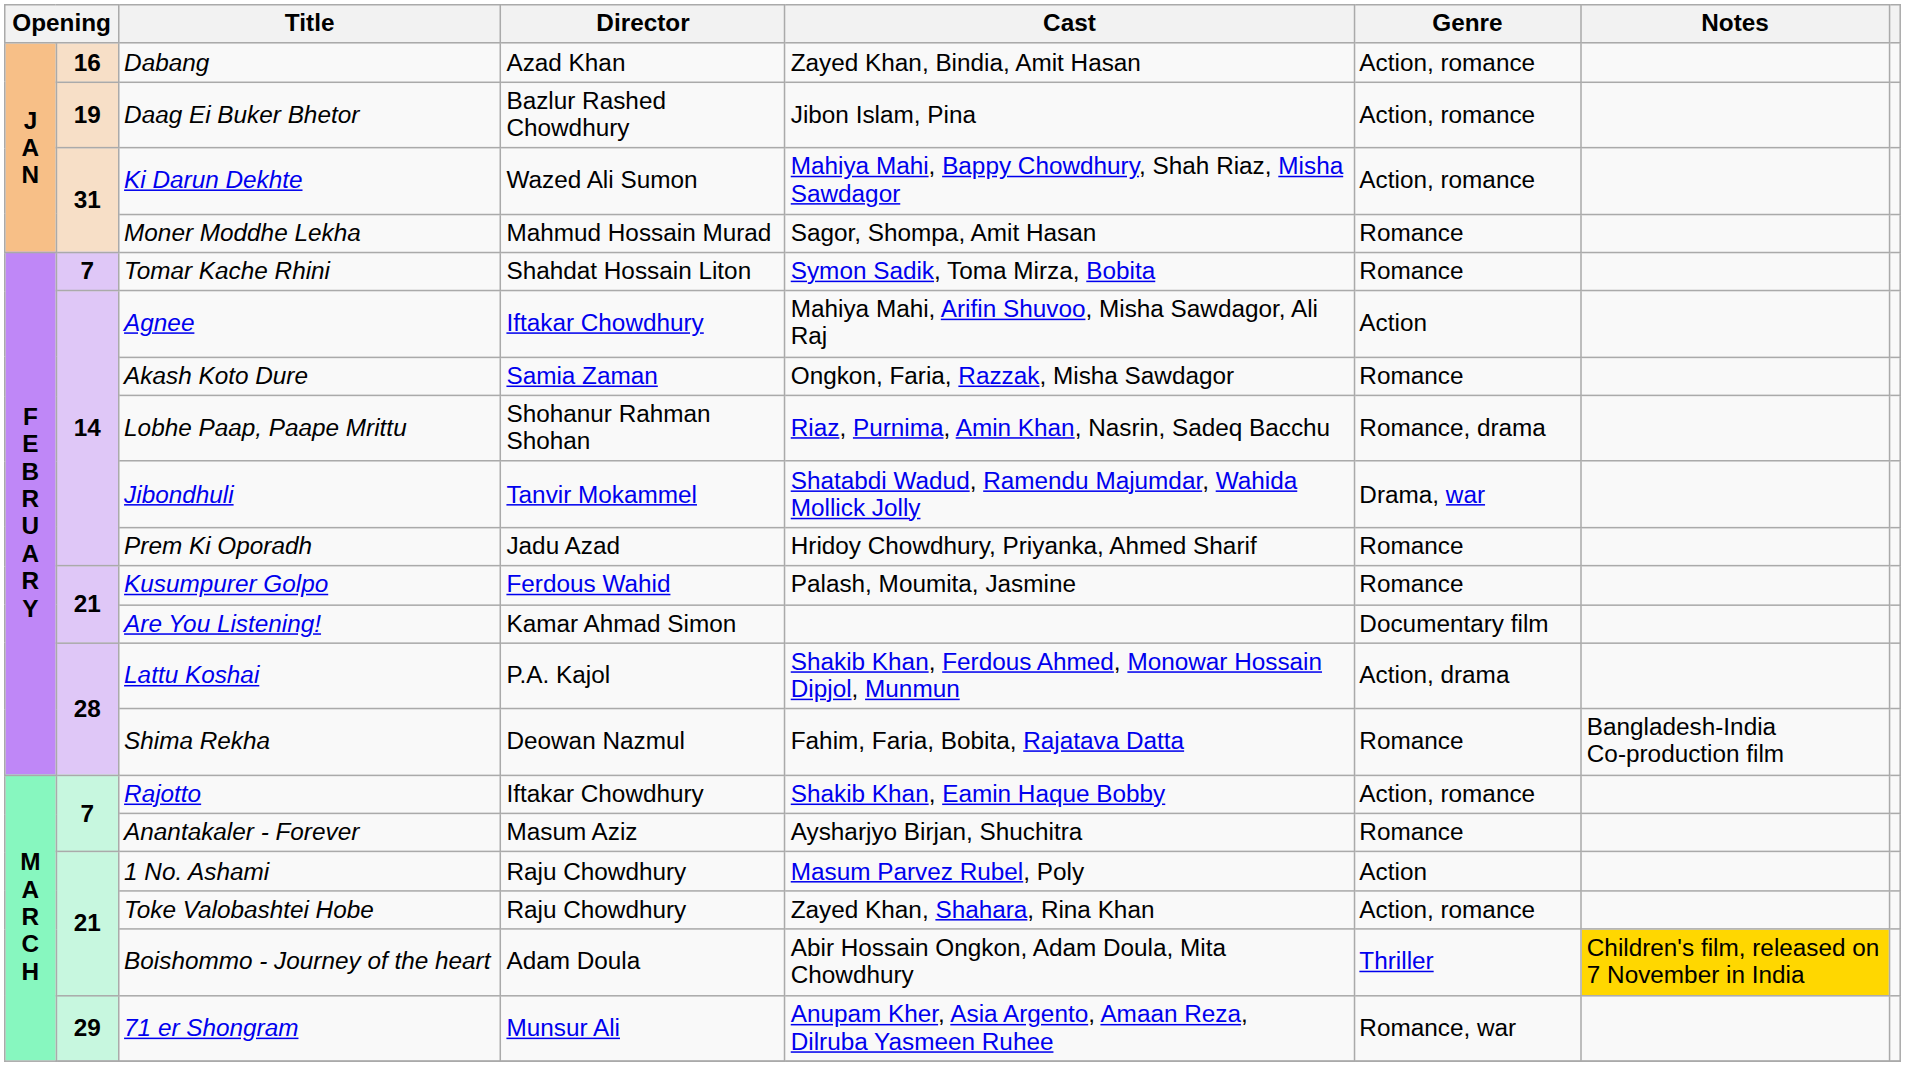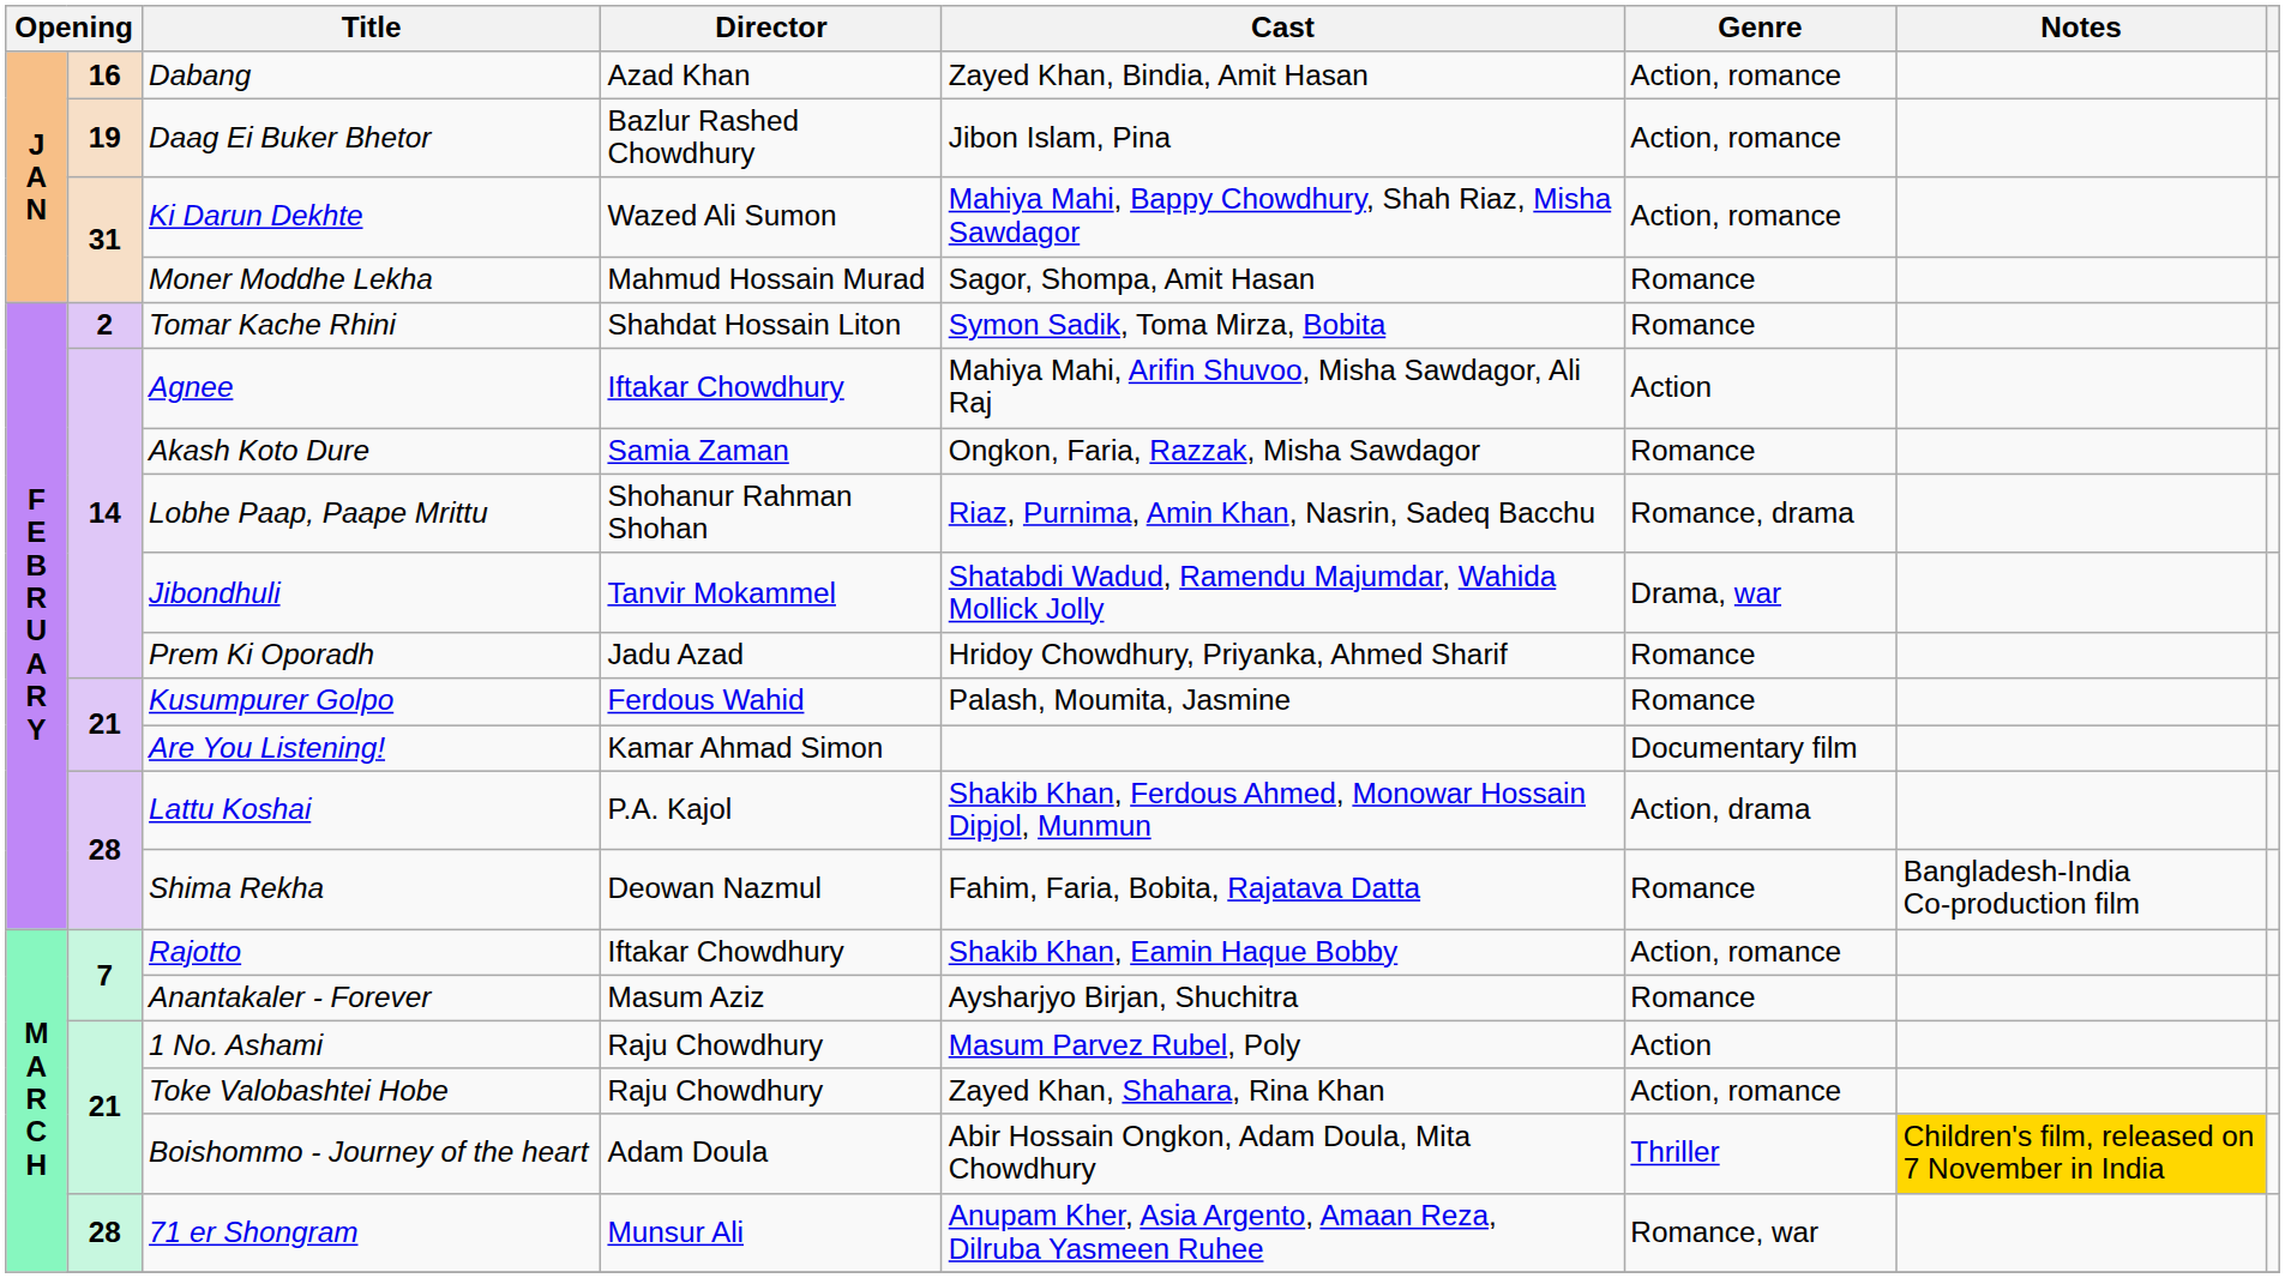 <table class="wikitable sortable">
 <tr>
 <th colspan="2" style="width:6%;">Opening</th>
 <th>Title</th>
 <th style="width:15%;">Director</th>
 <th style="width:30%;">Cast</th>
 <th style="width:12%;">Genre</th>
 <th>Notes</th>
 <th></th>
 </tr>
 <tr>
 <th rowspan="4" style="text-align:center; background:#f7bf87">J<br>A<br>N</th>
 <td rowspan="1" style="text-align:center; background:#f7dfc7"><strong>16</strong></td>
 <td><em>Dabang</em></td>
 <td>Azad Khan</td>
 <td>Zayed Khan, Bindia, Amit Hasan</td>
 <td>Action, romance</td>
 <td></td>
 <td></td>
 </tr>
 <tr>
 <td rowspan="1" style="text-align:center; background:#f7dfc7"><strong>19</strong></td>
 <td><em>Daag Ei Buker Bhetor</em></td>
 <td>Bazlur Rashed Chowdhury</td>
 <td>Jibon Islam, Pina</td>
 <td>Action, romance</td>
 <td></td>
 <td></td>
 </tr>
 <tr>
 <td rowspan="2" style="text-align:center; background:#f7dfc7"><strong>31</strong></td>
 <td><em><a href='#'>Ki Darun Dekhte</a></em></td>
 <td>Wazed Ali Sumon</td>
 <td><a href='#'>Mahiya Mahi</a>, <a href='#'>Bappy Chowdhury</a>, Shah Riaz, <a href='#'>Misha Sawdagor</a></td>
 <td>Action, romance</td>
 <td></td>
 <td></td>
 </tr>
 <tr>
 <td><em>Moner Moddhe Lekha</em></td>
 <td>Mahmud Hossain Murad</td>
 <td>Sagor, Shompa, Amit Hasan</td>
 <td>Romance</td>
 <td></td>
 <td></td>
 </tr>
 <tr>
 <th rowspan="10" style="text-align:center; background:#bf87f7">F<br>E<br>B<br>R<br>U<br>A<br>R<br>Y</th>
-<td rowspan="1" style="text-align:center; background:#dfc7f7"><strong>7</strong></td>
+<td rowspan="1" style="text-align:center; background:#dfc7f7"><strong>2</strong></td>
 <td><em>Tomar Kache Rhini</em></td>
 <td>Shahdat Hossain Liton</td>
 <td><a href='#'>Symon Sadik</a>, Toma Mirza, <a href='#'>Bobita</a></td>
 <td>Romance</td>
 <td></td>
 <td></td>
 </tr>
 <tr>
 <td rowspan="5" style="text-align:center; background:#dfc7f7"><strong>14</strong></td>
 <td><em><a href='#'>Agnee</a></em></td>
 <td><a href='#'>Iftakar Chowdhury</a></td>
 <td>Mahiya Mahi, <a href='#'>Arifin Shuvoo</a>, Misha Sawdagor, Ali Raj</td>
 <td>Action</td>
 <td></td>
 <td></td>
 </tr>
 <tr>
 <td><em>Akash Koto Dure</em></td>
 <td><a href='#'>Samia Zaman</a></td>
 <td>Ongkon, Faria, <a href='#'>Razzak</a>, Misha Sawdagor</td>
 <td>Romance</td>
 <td></td>
 <td></td>
 </tr>
 <tr>
 <td><em>Lobhe Paap, Paape Mrittu</em></td>
 <td>Shohanur Rahman Shohan</td>
 <td><a href='#'>Riaz</a>, <a href='#'>Purnima</a>, <a href='#'>Amin Khan</a>, Nasrin, Sadeq Bacchu</td>
 <td>Romance, drama</td>
 <td></td>
 <td></td>
 </tr>
 <tr>
 <td><em><a href='#'>Jibondhuli</a></em></td>
 <td><a href='#'>Tanvir Mokammel</a></td>
 <td><a href='#'>Shatabdi Wadud</a>, <a href='#'>Ramendu Majumdar</a>, <a href='#'>Wahida Mollick Jolly</a></td>
 <td>Drama, <a href='#'>war</a></td>
 <td></td>
 <td></td>
 </tr>
 <tr>
 <td><em>Prem Ki Oporadh</em></td>
 <td>Jadu Azad</td>
 <td>Hridoy Chowdhury, Priyanka, Ahmed Sharif</td>
 <td>Romance</td>
 <td></td>
 <td></td>
 </tr>
 <tr>
 <td rowspan="2" style="text-align:center; background:#dfc7f7"><strong>21</strong></td>
 <td><em><a href='#'>Kusumpurer Golpo</a></em></td>
 <td><a href='#'>Ferdous Wahid</a></td>
 <td>Palash, Moumita, Jasmine</td>
 <td>Romance</td>
 <td></td>
 <td></td>
 </tr>
 <tr>
 <td><em><a href='#'>Are You Listening!</a></em></td>
 <td>Kamar Ahmad Simon</td>
 <td></td>
 <td>Documentary film</td>
 <td></td>
 <td></td>
 </tr>
 <tr>
 <td rowspan="2" style="text-align:center; background:#dfc7f7"><strong>28</strong></td>
 <td><em><a href='#'>Lattu Koshai</a></em></td>
 <td>P.A. Kajol</td>
 <td><a href='#'>Shakib Khan</a>, <a href='#'>Ferdous Ahmed</a>, <a href='#'>Monowar Hossain Dipjol</a>, <a href='#'>Munmun</a></td>
 <td>Action, drama</td>
 <td></td>
 <td></td>
 </tr>
 <tr>
 <td><em>Shima Rekha</em></td>
 <td>Deowan Nazmul</td>
 <td>Fahim, Faria, Bobita, <a href='#'>Rajatava Datta</a></td>
 <td>Romance</td>
 <td>Bangladesh-India <br> Co-production film</td>
 <td></td>
 </tr>
 <tr>
 <th rowspan="7" style="text-align:center; background:#87f7bf">M<br>A<br>R<br>C<br>H</th>
 <td rowspan="2" style="text-align:center; background:#c7f7df"><strong>7</strong></td>
 <td><em><a href='#'>Rajotto</a></em></td>
 <td>Iftakar Chowdhury</td>
 <td><a href='#'>Shakib Khan</a>, <a href='#'>Eamin Haque Bobby</a></td>
 <td>Action, romance</td>
 <td></td>
 <td></td>
 </tr>
 <tr>
 <td><em>Anantakaler - Forever</em></td>
 <td>Masum Aziz</td>
 <td>Aysharjyo Birjan, Shuchitra</td>
 <td>Romance</td>
 <td></td>
 <td></td>
 </tr>
 <tr>
 <td rowspan="3" style="text-align:center; background:#c7f7df"><strong>21</strong></td>
 <td><em>1 No. Ashami</em></td>
 <td>Raju Chowdhury</td>
 <td><a href='#'>Masum Parvez Rubel</a>, Poly</td>
 <td>Action</td>
 <td></td>
 <td></td>
 </tr>
 <tr>
 <td><em>Toke Valobashtei Hobe</em></td>
 <td>Raju Chowdhury</td>
 <td>Zayed Khan, <a href='#'>Shahara</a>, Rina Khan</td>
 <td>Action, romance</td>
 <td></td>
 <td></td>
 </tr>
 <tr>
 <td><em>Boishommo - Journey of the heart</em></td>
 <td>Adam Doula</td>
 <td>Abir Hossain Ongkon, Adam Doula, Mita Chowdhury</td>
 <td><a href='#'>Thriller</a></td>
 <td style="background: gold;">Children's film, released on <br> 7 November in India</td>
 <td></td>
 </tr>
 <tr>
-<td rowspan="1" style="text-align:center; background:#c7f7df"><strong>29</strong></td>
+<td rowspan="1" style="text-align:center; background:#c7f7df"><strong>28</strong></td>
 <td><em><a href='#'>71 er Shongram</a></em></td>
 <td><a href='#'>Munsur Ali</a></td>
 <td><a href='#'>Anupam Kher</a>, <a href='#'>Asia Argento</a>, <a href='#'>Amaan Reza</a>, <br> <a href='#'>Dilruba Yasmeen Ruhee</a></td>
 <td>Romance, war</td>
 <td></td>
 <td></td>
 </tr>
 <tr>
 </tr>
 </table>
